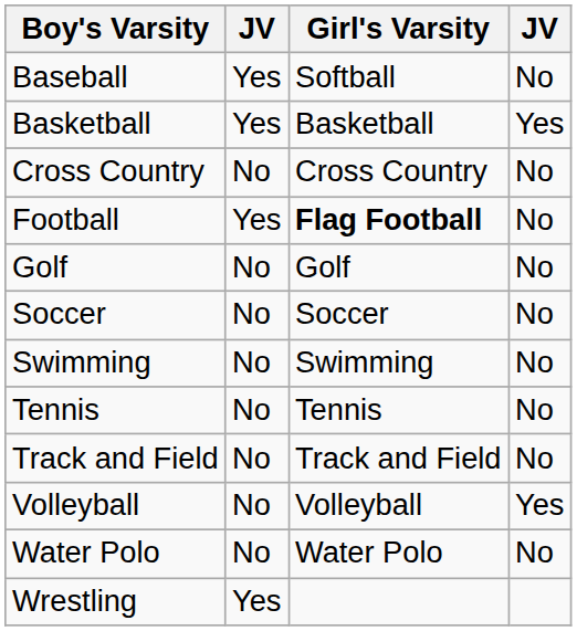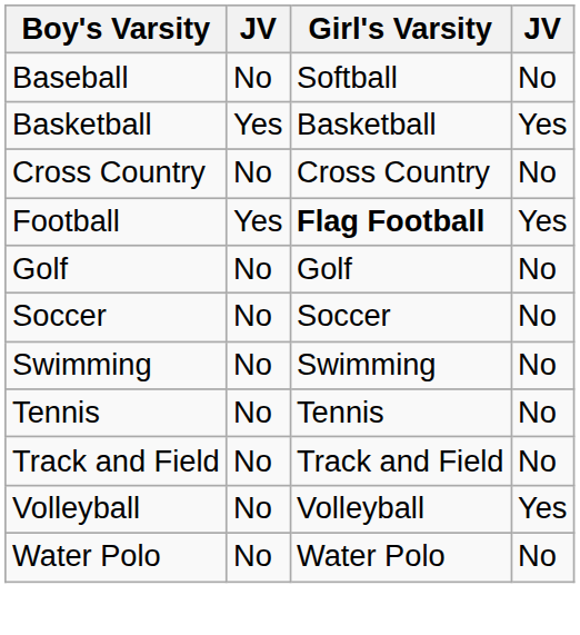 <table class="wikitable">
 <tr>
 <th>Boy's Varsity</th>
 <th>JV</th>
 <th>Girl's Varsity</th>
 <th>JV</th>
 </tr>
 <tr>
 <td>Baseball</td>
-<td>Yes</td>
+<td>No</td>
 <td>Softball</td>
 <td>No</td>
 </tr>
 <tr>
 <td>Basketball</td>
 <td>Yes</td>
 <td>Basketball</td>
 <td>Yes</td>
 </tr>
 <tr>
 <td>Cross Country</td>
 <td>No</td>
 <td>Cross Country</td>
 <td>No</td>
 </tr>
 <tr>
 <td>Football</td>
 <td>Yes</td>
 <td><strong>Flag Football</strong></td>
-<td>No</td>
+<td>Yes</td>
 </tr>
 <tr>
 <td>Golf</td>
 <td>No</td>
 <td>Golf</td>
 <td>No</td>
 </tr>
 <tr>
 <td>Soccer</td>
 <td>No</td>
 <td>Soccer</td>
 <td>No</td>
 </tr>
 <tr>
 <td>Swimming</td>
 <td>No</td>
 <td>Swimming</td>
 <td>No</td>
 </tr>
 <tr>
 <td>Tennis</td>
 <td>No</td>
 <td>Tennis</td>
 <td>No</td>
 </tr>
 <tr>
 <td>Track and Field</td>
 <td>No</td>
 <td>Track and Field</td>
 <td>No</td>
 </tr>
 <tr>
 <td>Volleyball</td>
 <td>No</td>
 <td>Volleyball</td>
 <td>Yes</td>
 </tr>
 <tr>
 <td>Water Polo</td>
 <td>No</td>
 <td>Water Polo</td>
 <td>No</td>
 </tr>
-<tr>
-<td>Wrestling</td>
-<td>Yes</td>
-<td></td>
-<td></td>
-</tr>
 </table>
